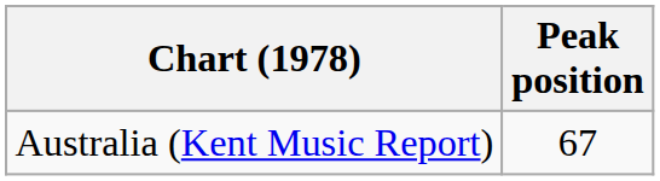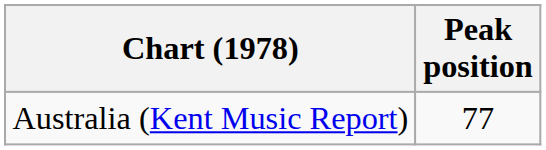 <table class="wikitable">
 <tr>
 <th>Chart (1978)</th>
 <th>Peak<br>position</th>
 </tr>
 <tr>
 <td>Australia (<a href='#'>Kent Music Report</a>)</td>
-<td style="text-align:center;">67</td>
+<td style="text-align:center;">77</td>
 </tr>
 </table>
